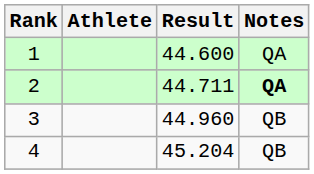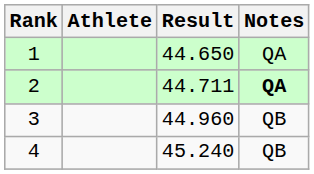 <table class="wikitable" style="text-align:center">
 <tr>
 <th>Rank</th>
 <th>Athlete</th>
 <th>Result</th>
 <th>Notes</th>
 </tr>
 <tr bgcolor=ccffcc>
 <td>1</td>
 <td align=left></td>
-<td>44.600</td>
+<td>44.650</td>
 <td>QA</td>
 </tr>
 <tr bgcolor=ccffcc>
 <td>2</td>
 <td align=left></td>
 <td>44.711</td>
 <td><strong>QA</strong></td>
 </tr>
 <tr>
 <td>3</td>
 <td align=left></td>
 <td>44.960</td>
 <td>QB</td>
 </tr>
 <tr>
 <td>4</td>
 <td align=left></td>
-<td>45.204</td>
+<td>45.240</td>
 <td>QB</td>
 </tr>
 </table>
